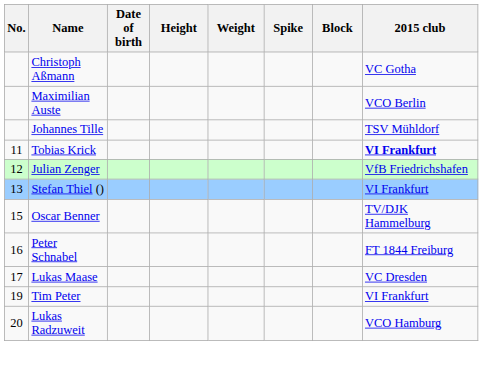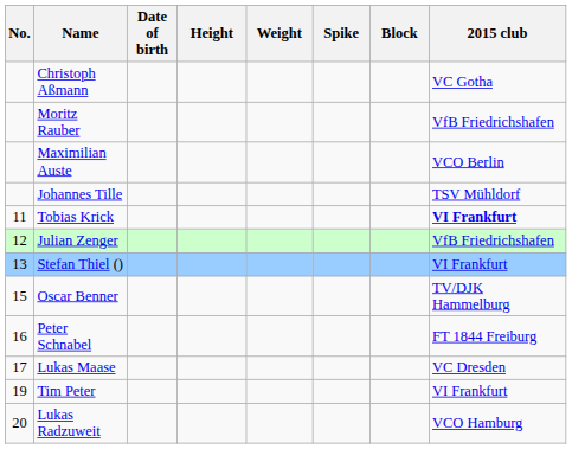 <table class="wikitable sortable" style="text-align:center;">
 <tr>
 <th>No.</th>
 <th style="width:12em">Name</th>
 <th style="width:7em">Date of birth</th>
 <th style="width:11em">Height</th>
 <th style="width:9em">Weight</th>
 <th style="width:9em">Spike</th>
 <th style="width:9em">Block</th>
 <th style="width:22em">2015 club</th>
 </tr>
 <tr>
 <td></td>
 <td align=left><a href='#'>Christoph Aßmann</a></td>
 <td align=right></td>
 <td></td>
 <td></td>
 <td></td>
 <td></td>
 <td align=left> <a href='#'>VC Gotha</a></td>
+</tr>
+<tr>
+<td></td>
+<td align=left><a href='#'>Moritz Rauber</a></td>
+<td align=right></td>
+<td></td>
+<td></td>
+<td></td>
+<td></td>
+<td align=left> <a href='#'>VfB Friedrichshafen</a></td>
 </tr>
 <tr>
 <td></td>
 <td align=left><a href='#'>Maximilian Auste</a></td>
 <td align=right></td>
 <td></td>
 <td></td>
 <td></td>
 <td></td>
 <td align=left> <a href='#'>VCO Berlin</a></td>
 </tr>
 <tr>
 <td></td>
 <td align=left><a href='#'>Johannes Tille</a></td>
 <td align=right></td>
 <td></td>
 <td></td>
 <td></td>
 <td></td>
 <td align=left> <a href='#'>TSV Mühldorf</a></td>
 </tr>
 <tr>
 <td>11</td>
 <td align=left><a href='#'>Tobias Krick</a></td>
 <td align=right></td>
 <td></td>
 <td></td>
 <td></td>
 <td></td>
 <td align=left><strong> <a href='#'>VI Frankfurt</a></strong></td>
 </tr>
 <tr bgcolor=#ccffcc>
 <td>12</td>
 <td align=left><a href='#'>Julian Zenger</a></td>
 <td align=right></td>
 <td></td>
 <td></td>
 <td></td>
 <td></td>
 <td align=left> <a href='#'>VfB Friedrichshafen</a></td>
 </tr>
 <tr bgcolor=#9acdff>
 <td>13</td>
 <td align=left><a href='#'>Stefan Thiel</a> ()</td>
 <td align=right></td>
 <td></td>
 <td></td>
 <td></td>
 <td></td>
 <td align=left> <a href='#'>VI Frankfurt</a></td>
 </tr>
 <tr>
 <td>15</td>
 <td align=left><a href='#'>Oscar Benner</a></td>
 <td align=right></td>
 <td></td>
 <td></td>
 <td></td>
 <td></td>
 <td align=left> <a href='#'>TV/DJK Hammelburg</a></td>
 </tr>
 <tr>
 <td>16</td>
 <td align=left><a href='#'>Peter Schnabel</a></td>
 <td align=right></td>
 <td></td>
 <td></td>
 <td></td>
 <td></td>
 <td align=left> <a href='#'>FT 1844 Freiburg</a></td>
 </tr>
 <tr>
 <td>17</td>
 <td align=left><a href='#'>Lukas Maase</a></td>
 <td align=right></td>
 <td></td>
 <td></td>
 <td></td>
 <td></td>
 <td align=left> <a href='#'>VC Dresden</a></td>
 </tr>
 <tr>
 <td>19</td>
 <td align=left><a href='#'>Tim Peter</a></td>
 <td align=right></td>
 <td></td>
 <td></td>
 <td></td>
 <td></td>
 <td align=left> <a href='#'>VI Frankfurt</a></td>
 </tr>
 <tr>
 <td>20</td>
 <td align=left><a href='#'>Lukas Radzuweit</a></td>
 <td align=right></td>
 <td></td>
 <td></td>
 <td></td>
 <td></td>
 <td align=left> <a href='#'>VCO Hamburg</a></td>
 </tr>
 </table>
